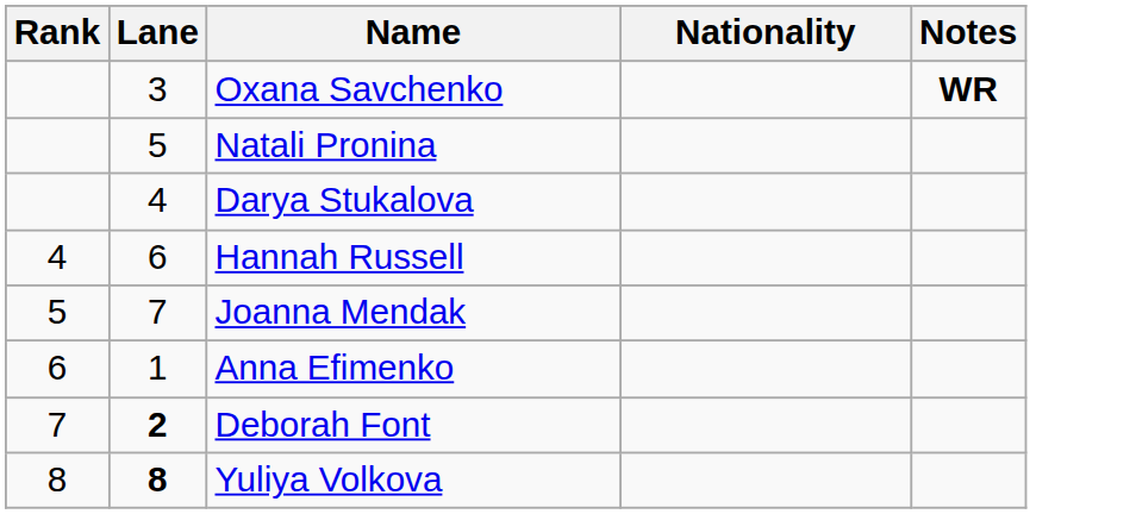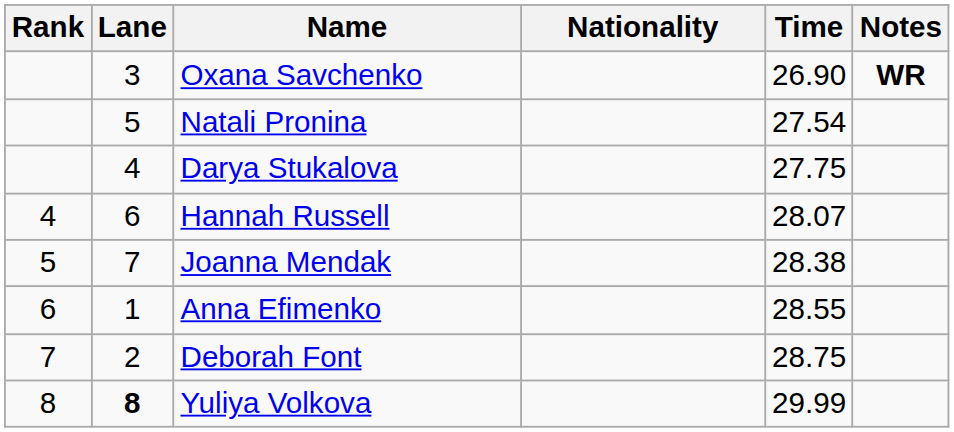 <table class="wikitable sortable" style="text-align:center">
 <tr>
 <th>Rank</th>
 <th>Lane</th>
 <th style="width:180px">Name</th>
 <th style="width:125px">Nationality</th>
+<th>Time</th>
 <th>Notes</th>
 </tr>
 <tr>
 <td></td>
 <td>3</td>
 <td style="text-align:left;"><a href='#'>Oxana Savchenko</a></td>
 <td style="text-align:left;"></td>
+<td>26.90</td>
 <td><strong>WR</strong></td>
 </tr>
 <tr>
 <td></td>
 <td>5</td>
 <td style="text-align:left;"><a href='#'>Natali Pronina</a></td>
 <td style="text-align:left;"></td>
+<td>27.54</td>
 <td></td>
 </tr>
 <tr>
 <td></td>
 <td>4</td>
 <td style="text-align:left;"><a href='#'>Darya Stukalova</a></td>
 <td style="text-align:left;"></td>
+<td>27.75</td>
 <td></td>
 </tr>
 <tr>
 <td>4</td>
 <td>6</td>
 <td style="text-align:left;"><a href='#'>Hannah Russell</a></td>
 <td style="text-align:left;"></td>
+<td>28.07</td>
 <td></td>
 </tr>
 <tr>
 <td>5</td>
 <td>7</td>
 <td style="text-align:left;"><a href='#'>Joanna Mendak</a></td>
 <td style="text-align:left;"></td>
+<td>28.38</td>
 <td></td>
 </tr>
 <tr>
 <td>6</td>
 <td>1</td>
 <td style="text-align:left;"><a href='#'>Anna Efimenko</a></td>
 <td style="text-align:left;"></td>
+<td>28.55</td>
 <td></td>
 </tr>
 <tr>
 <td>7</td>
-<td><strong>2</strong></td>
+<td>2</td>
 <td style="text-align:left;"><a href='#'>Deborah Font</a></td>
 <td style="text-align:left;"></td>
+<td>28.75</td>
 <td></td>
 </tr>
 <tr>
 <td>8</td>
 <td><strong>8</strong></td>
 <td style="text-align:left;"><a href='#'>Yuliya Volkova</a></td>
 <td style="text-align:left;"></td>
+<td>29.99</td>
 <td></td>
 </tr>
 </table>
